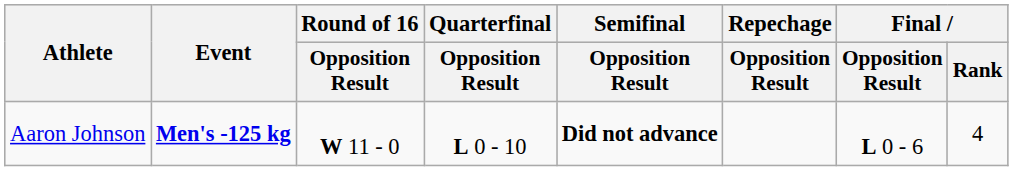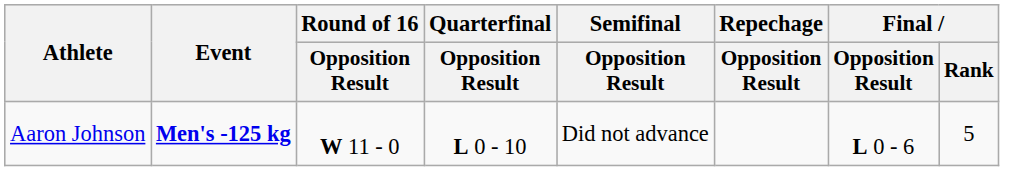 <table class="wikitable" style="font-size:90%;">
 <tr>
 <th rowspan=2>Athlete</th>
 <th rowspan=2>Event</th>
 <th>Round of 16</th>
 <th>Quarterfinal</th>
 <th>Semifinal</th>
 <th>Repechage</th>
 <th colspan=2>Final / </th>
 </tr>
 <tr style="font-size: 95%">
 <th>Opposition<br>Result</th>
 <th>Opposition<br>Result</th>
 <th>Opposition<br>Result</th>
 <th>Opposition<br>Result</th>
 <th>Opposition<br>Result</th>
 <th>Rank</th>
 </tr>
 <tr align=center>
 <td align=left><a href='#'>Aaron Johnson</a></td>
 <td align=left><strong><a href='#'>Men's -125 kg</a></strong></td>
 <td><br><strong>W</strong> 11 - 0</td>
 <td><br><strong>L</strong> 0 - 10</td>
-<td><strong>Did not advance</strong></td>
+<td>Did not advance</td>
 <td></td>
 <td><br><strong>L</strong> 0 - 6</td>
-<td>4</td>
+<td>5</td>
 </tr>
 </table>
